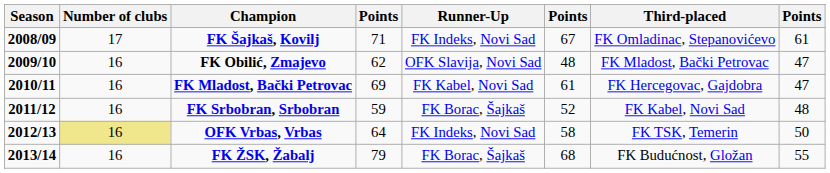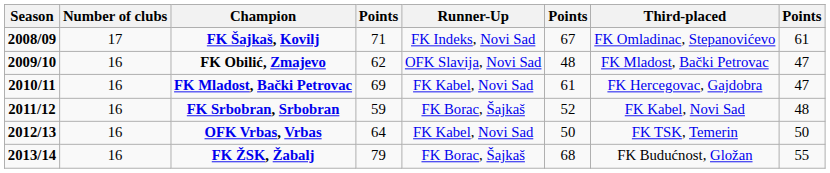 <table class="wikitable" style="text-align:center;">
 <tr>
 <th>Season</th>
 <th>Number of clubs</th>
 <th>Champion</th>
 <th>Points</th>
 <th>Runner-Up</th>
 <th>Points</th>
 <th>Third-placed</th>
 <th>Points</th>
 </tr>
 <tr>
 <td><strong>2008/09</strong></td>
 <td>17</td>
 <td><strong><a href='#'>FK Šajkaš</a>, <a href='#'>Kovilj</a></strong></td>
 <td>71</td>
 <td><a href='#'>FK Indeks</a>, <a href='#'>Novi Sad</a></td>
 <td>67</td>
 <td><a href='#'>FK Omladinac</a>, <a href='#'>Stepanovićevo</a></td>
 <td>61</td>
 </tr>
 <tr>
 <td><strong>2009/10</strong></td>
 <td>16</td>
 <td><strong>FK Obilić, <a href='#'>Zmajevo</a></strong></td>
 <td>62</td>
 <td><a href='#'>OFK Slavija</a>, <a href='#'>Novi Sad</a></td>
 <td>48</td>
 <td><a href='#'>FK Mladost</a>, <a href='#'>Bački Petrovac</a></td>
 <td>47</td>
 </tr>
 <tr>
 <td><strong>2010/11</strong></td>
 <td>16</td>
 <td><strong><a href='#'>FK Mladost</a>, <a href='#'>Bački Petrovac</a></strong></td>
 <td>69</td>
 <td><a href='#'>FK Kabel</a>, <a href='#'>Novi Sad</a></td>
 <td>61</td>
 <td><a href='#'>FK Hercegovac</a>, <a href='#'>Gajdobra</a></td>
 <td>47</td>
 </tr>
 <tr>
 <td><strong>2011/12</strong></td>
 <td>16</td>
 <td><strong><a href='#'>FK Srbobran</a>, <a href='#'>Srbobran</a></strong></td>
 <td>59</td>
 <td><a href='#'>FK Borac</a>, <a href='#'>Šajkaš</a></td>
 <td>52</td>
 <td><a href='#'>FK Kabel</a>, <a href='#'>Novi Sad</a></td>
 <td>48</td>
 </tr>
 <tr>
 <td><strong>2012/13</strong></td>
-<td style="background: khaki;">16</td>
+<td>16</td>
 <td><strong><a href='#'>OFK Vrbas</a>, <a href='#'>Vrbas</a></strong></td>
 <td>64</td>
-<td><a href='#'>FK Indeks</a>, <a href='#'>Novi Sad</a></td>
-<td>58</td>
+<td><a href='#'>FK Kabel</a>, <a href='#'>Novi Sad</a></td>
+<td>50</td>
 <td><a href='#'>FK TSK</a>, <a href='#'>Temerin</a></td>
 <td>50</td>
 </tr>
 <tr>
 <td><strong>2013/14</strong></td>
 <td>16</td>
 <td><strong><a href='#'>FK ŽSK</a>, <a href='#'>Žabalj</a></strong></td>
 <td>79</td>
 <td><a href='#'>FK Borac</a>, <a href='#'>Šajkaš</a></td>
 <td>68</td>
 <td>FK Budućnost, <a href='#'>Gložan</a></td>
 <td>55</td>
 </tr>
 </table>
